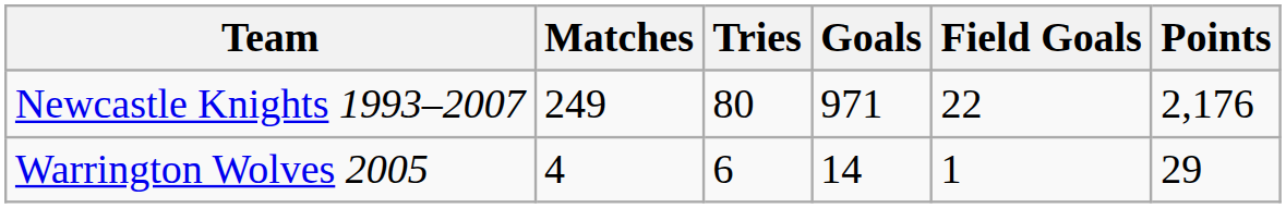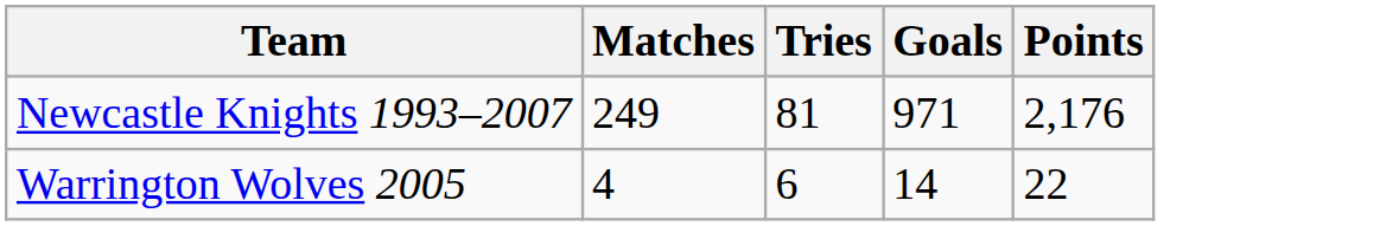 <table class="wikitable">
 <tr>
 <th>Team</th>
 <th>Matches</th>
 <th>Tries</th>
 <th>Goals</th>
-<th>Field Goals</th>
 <th>Points</th>
 </tr>
 <tr>
 <td><a href='#'>Newcastle Knights</a><em> 1993–2007</em></td>
 <td>249</td>
-<td>80</td>
+<td>81</td>
 <td>971</td>
-<td>22</td>
 <td>2,176</td>
 </tr>
 <tr>
 <td><a href='#'>Warrington Wolves</a> <em>2005</em></td>
 <td>4</td>
 <td>6</td>
 <td>14</td>
-<td>1</td>
-<td>29</td>
+<td>22</td>
 </tr>
 </table>
